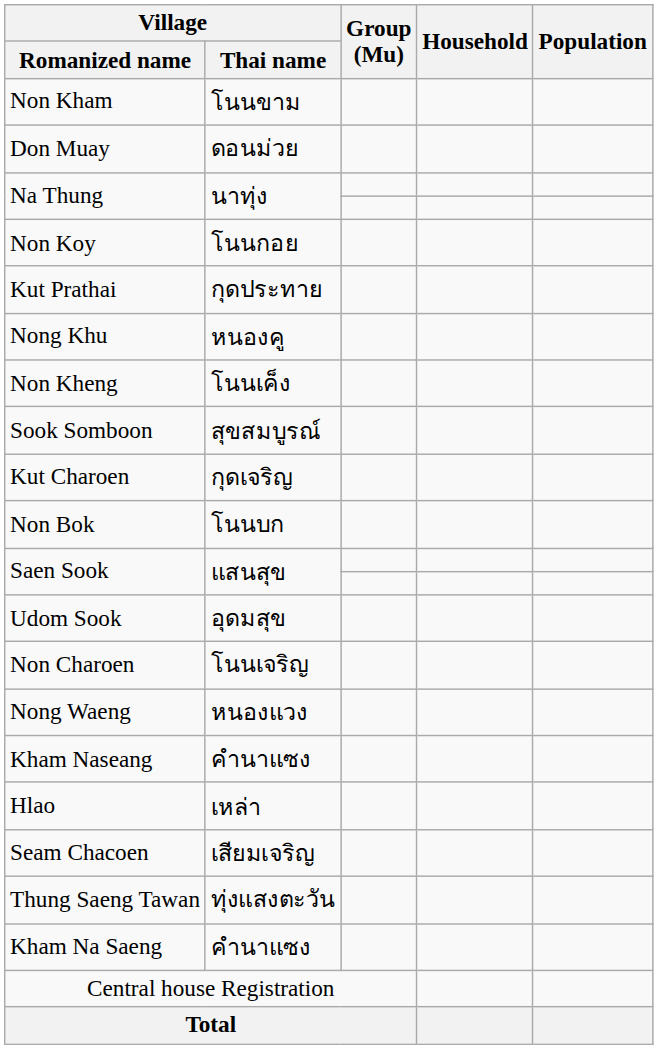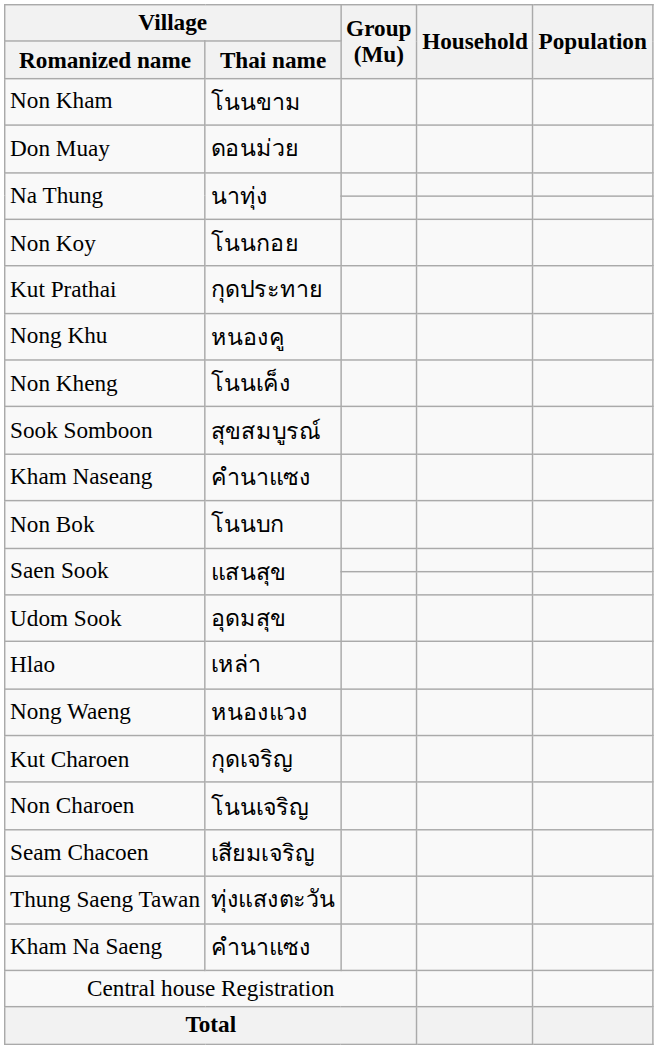 <table class="wikitable">
 <tr>
 <th colspan=2>Village</th>
 <th rowspan=2>Group<br>(Mu)</th>
 <th rowspan=2>Household<br></th>
 <th rowspan=2>Population <br></th>
 </tr>
 <tr>
 <th>Romanized name</th>
 <th>Thai name</th>
 </tr>
 <tr>
 <td>Non Kham</td>
 <td>โนนขาม</td>
 <td></td>
 <td></td>
 <td></td>
 </tr>
 <tr>
 <td>Don Muay</td>
 <td>ดอนม่วย</td>
 <td></td>
 <td></td>
 <td></td>
 </tr>
 <tr>
 <td rowspan=2>Na Thung</td>
 <td rowspan=2>นาทุ่ง</td>
 <td></td>
 <td></td>
 <td></td>
 </tr>
 <tr>
 <td></td>
 <td></td>
 <td></td>
 </tr>
 <tr>
 <td>Non Koy</td>
 <td>โนนกอย</td>
 <td></td>
 <td></td>
 <td></td>
 </tr>
 <tr>
 <td>Kut Prathai</td>
 <td>กุดประทาย</td>
 <td></td>
 <td></td>
 <td></td>
 </tr>
 <tr>
 <td>Nong Khu</td>
 <td>หนองคู</td>
 <td></td>
 <td></td>
 <td></td>
 </tr>
 <tr>
 <td>Non Kheng</td>
 <td>โนนเค็ง</td>
 <td></td>
 <td></td>
 <td></td>
 </tr>
 <tr>
 <td>Sook Somboon</td>
 <td>สุขสมบูรณ์</td>
 <td></td>
 <td></td>
 <td></td>
 </tr>
 <tr>
-<td>Kut Charoen</td>
-<td>กุดเจริญ</td>
+<td>Kham Naseang</td>
+<td>คำนาแซง</td>
 <td></td>
 <td></td>
 <td></td>
 </tr>
 <tr>
 <td>Non Bok</td>
 <td>โนนบก</td>
 <td></td>
 <td></td>
 <td></td>
 </tr>
 <tr>
 <td rowspan=2>Saen Sook</td>
 <td rowspan=2>แสนสุข</td>
 <td></td>
 <td></td>
 <td></td>
 </tr>
 <tr>
 <td></td>
 <td></td>
 <td></td>
 </tr>
 <tr>
 <td>Udom Sook</td>
 <td>อุดมสุข</td>
 <td></td>
 <td></td>
 <td></td>
 </tr>
 <tr>
-<td>Non Charoen</td>
-<td>โนนเจริญ</td>
+<td>Hlao</td>
+<td>เหล่า</td>
 <td></td>
 <td></td>
 <td></td>
 </tr>
 <tr>
 <td>Nong Waeng</td>
 <td>หนองแวง</td>
 <td></td>
 <td></td>
 <td></td>
 </tr>
 <tr>
-<td>Kham Naseang</td>
-<td>คำนาแซง</td>
+<td>Kut Charoen</td>
+<td>กุดเจริญ</td>
 <td></td>
 <td></td>
 <td></td>
 </tr>
 <tr>
-<td>Hlao</td>
-<td>เหล่า</td>
+<td>Non Charoen</td>
+<td>โนนเจริญ</td>
 <td></td>
 <td></td>
 <td></td>
 </tr>
 <tr>
 <td>Seam Chacoen</td>
 <td>เสียมเจริญ</td>
 <td></td>
 <td></td>
 <td></td>
 </tr>
 <tr>
 <td>Thung Saeng Tawan</td>
 <td>ทุ่งแสงตะวัน</td>
 <td></td>
 <td></td>
 <td></td>
 </tr>
 <tr>
 <td>Kham Na Saeng</td>
 <td>คำนาแซง</td>
 <td></td>
 <td></td>
 <td></td>
 </tr>
 <tr>
 <td colspan=3 align=center>Central house Registration</td>
 <td></td>
 <td></td>
 </tr>
 <tr>
 <th colspan=3>Total</th>
 <th></th>
 <th></th>
 </tr>
 </table>
